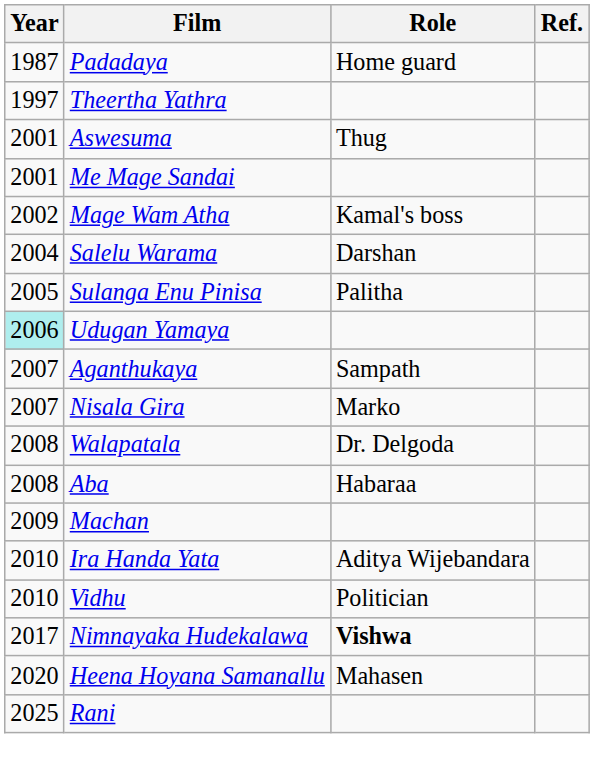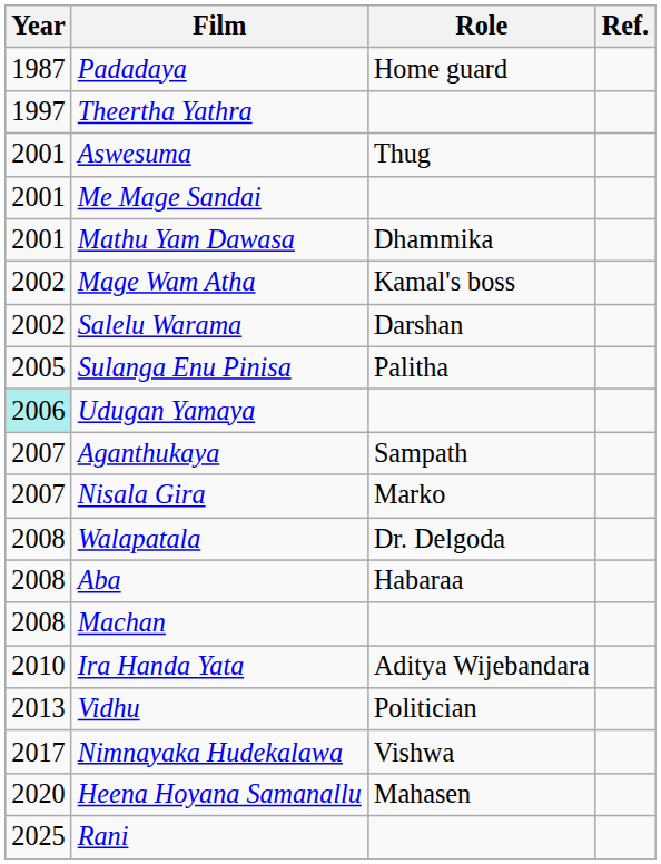 <table class="wikitable">
 <tr>
 <th>Year</th>
 <th>Film</th>
 <th>Role</th>
 <th>Ref.</th>
 </tr>
 <tr>
 <td>1987</td>
 <td><em><a href='#'>Padadaya</a></em></td>
 <td>Home guard</td>
 <td></td>
 </tr>
 <tr>
 <td>1997</td>
 <td><em><a href='#'>Theertha Yathra</a></em></td>
 <td></td>
 <td></td>
 </tr>
 <tr>
 <td>2001</td>
 <td><em><a href='#'>Aswesuma</a></em></td>
 <td>Thug</td>
 <td></td>
 </tr>
 <tr>
 <td>2001</td>
 <td><em><a href='#'>Me Mage Sandai</a></em></td>
 <td></td>
 <td></td>
 </tr>
 <tr>
+<td>2001</td>
+<td><em><a href='#'>Mathu Yam Dawasa</a></em></td>
+<td>Dhammika</td>
+<td></td>
+</tr>
+<tr>
 <td>2002</td>
 <td><em><a href='#'>Mage Wam Atha</a></em></td>
 <td>Kamal's boss</td>
 <td></td>
 </tr>
 <tr>
-<td>2004</td>
+<td>2002</td>
 <td><em><a href='#'>Salelu Warama</a></em></td>
 <td>Darshan</td>
 <td></td>
 </tr>
 <tr>
 <td>2005</td>
 <td><em><a href='#'>Sulanga Enu Pinisa</a></em></td>
 <td>Palitha</td>
 <td></td>
 </tr>
 <tr>
 <td style="background: paleturquoise;">2006</td>
 <td><em><a href='#'>Udugan Yamaya</a></em></td>
 <td></td>
 <td></td>
 </tr>
 <tr>
 <td>2007</td>
 <td><em><a href='#'>Aganthukaya</a></em></td>
 <td>Sampath</td>
 <td></td>
 </tr>
 <tr>
 <td>2007</td>
 <td><em><a href='#'>Nisala Gira</a></em></td>
 <td>Marko</td>
 <td></td>
 </tr>
 <tr>
 <td>2008</td>
 <td><em><a href='#'>Walapatala</a></em></td>
 <td>Dr. Delgoda</td>
 <td></td>
 </tr>
 <tr>
 <td>2008</td>
 <td><em><a href='#'>Aba</a></em></td>
 <td>Habaraa</td>
 <td></td>
 </tr>
 <tr>
-<td>2009</td>
+<td>2008</td>
 <td><em><a href='#'>Machan</a></em></td>
 <td></td>
 <td></td>
 </tr>
 <tr>
 <td>2010</td>
 <td><em><a href='#'>Ira Handa Yata</a></em></td>
 <td>Aditya Wijebandara</td>
 <td></td>
 </tr>
 <tr>
-<td>2010</td>
+<td>2013</td>
 <td><em><a href='#'>Vidhu</a></em></td>
 <td>Politician</td>
 <td></td>
 </tr>
 <tr>
 <td>2017</td>
 <td><em><a href='#'>Nimnayaka Hudekalawa</a></em></td>
-<td><strong>Vishwa</strong></td>
+<td>Vishwa</td>
 <td></td>
 </tr>
 <tr>
 <td>2020</td>
 <td><em><a href='#'>Heena Hoyana Samanallu</a></em></td>
 <td>Mahasen</td>
 <td></td>
 </tr>
 <tr>
 <td>2025</td>
 <td><em><a href='#'>Rani</a></em></td>
 <td></td>
 </tr>
 </table>
